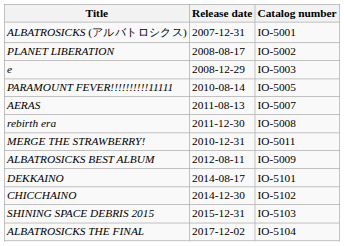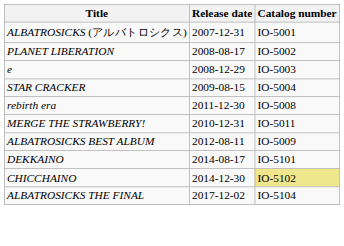 <table class="wikitable">
 <tr>
 <th>Title</th>
 <th>Release date</th>
 <th>Catalog number</th>
 </tr>
 <tr>
 <td><em>ALBATROSICKS</em> (アルバトロシクス)</td>
 <td>2007-12-31</td>
 <td>IO-5001</td>
 </tr>
 <tr>
 <td><em>PLANET LIBERATION</em></td>
 <td>2008-08-17</td>
 <td>IO-5002</td>
 </tr>
 <tr>
 <td><em>e</em></td>
 <td>2008-12-29</td>
 <td>IO-5003</td>
 </tr>
 <tr>
-<td><em>PARAMOUNT FEVER!!!!!!!!!!11111</em></td>
-<td>2010-08-14</td>
-<td>IO-5005</td>
-</tr>
-<tr>
-<td><em>AERAS</em></td>
-<td>2011-08-13</td>
-<td>IO-5007</td>
+<td><em>STAR CRACKER</em></td>
+<td>2009-08-15</td>
+<td>IO-5004</td>
 </tr>
 <tr>
 <td><em>rebirth era</em></td>
 <td>2011-12-30</td>
 <td>IO-5008</td>
 </tr>
 <tr>
 <td><em>MERGE THE STRAWBERRY!</em></td>
 <td>2010-12-31</td>
 <td>IO-5011</td>
 </tr>
 <tr>
 <td><em>ALBATROSICKS BEST ALBUM</em></td>
 <td>2012-08-11</td>
 <td>IO-5009</td>
 </tr>
 <tr>
 <td><em>DEKKAINO</em></td>
 <td>2014-08-17</td>
 <td>IO-5101</td>
 </tr>
 <tr>
 <td><em>CHICCHAINO</em></td>
 <td>2014-12-30</td>
-<td>IO-5102</td>
-</tr>
-<tr>
-<td><em>SHINING SPACE DEBRIS 2015</em></td>
-<td>2015-12-31</td>
-<td>IO-5103</td>
+<td style="background: khaki;">IO-5102</td>
 </tr>
 <tr>
 <td><em>ALBATROSICKS THE FINAL</em></td>
 <td>2017-12-02</td>
 <td>IO-5104</td>
 </tr>
 </table>
